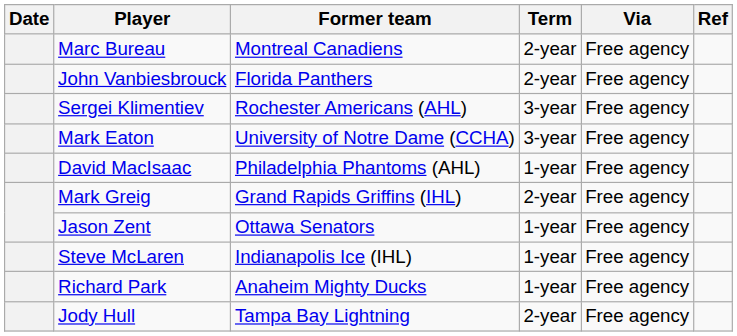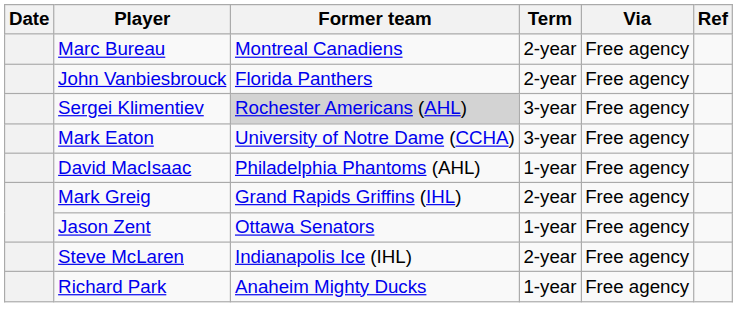 <table class="wikitable plainrowheaders">
 <tr style="background:#ddd; text-align:center;">
 <th>Date</th>
 <th>Player</th>
 <th>Former team</th>
 <th>Term</th>
 <th>Via</th>
 <th>Ref</th>
 </tr>
 <tr>
 <th scope="row"></th>
 <td><a href='#'>Marc Bureau</a></td>
 <td><a href='#'>Montreal Canadiens</a></td>
 <td>2-year</td>
 <td>Free agency</td>
 <td></td>
 </tr>
 <tr>
 <th scope="row"></th>
 <td><a href='#'>John Vanbiesbrouck</a></td>
 <td><a href='#'>Florida Panthers</a></td>
 <td>2-year</td>
 <td>Free agency</td>
 <td></td>
 </tr>
 <tr>
 <th scope="row"></th>
 <td><a href='#'>Sergei Klimentiev</a></td>
-<td><a href='#'>Rochester Americans</a> (<a href='#'>AHL</a>)</td>
+<td style="background: lightgrey;"><a href='#'>Rochester Americans</a> (<a href='#'>AHL</a>)</td>
 <td>3-year</td>
 <td>Free agency</td>
 <td></td>
 </tr>
 <tr>
 <th scope="row"></th>
 <td><a href='#'>Mark Eaton</a></td>
 <td><a href='#'>University of Notre Dame</a> (<a href='#'>CCHA</a>)</td>
 <td>3-year</td>
 <td>Free agency</td>
 <td></td>
 </tr>
 <tr>
 <th scope="row"></th>
 <td><a href='#'>David MacIsaac</a></td>
 <td><a href='#'>Philadelphia Phantoms</a> (AHL)</td>
 <td>1-year</td>
 <td>Free agency</td>
 <td></td>
 </tr>
 <tr>
 <th scope="row" rowspan=2></th>
 <td><a href='#'>Mark Greig</a></td>
 <td><a href='#'>Grand Rapids Griffins</a> (<a href='#'>IHL</a>)</td>
 <td>2-year</td>
 <td>Free agency</td>
 <td></td>
 </tr>
 <tr>
 <td><a href='#'>Jason Zent</a></td>
 <td><a href='#'>Ottawa Senators</a></td>
 <td>1-year</td>
 <td>Free agency</td>
 <td></td>
 </tr>
 <tr>
 <th scope="row"></th>
 <td><a href='#'>Steve McLaren</a></td>
 <td><a href='#'>Indianapolis Ice</a> (IHL)</td>
-<td>1-year</td>
+<td>2-year</td>
 <td>Free agency</td>
 <td></td>
 </tr>
 <tr>
 <th scope="row"></th>
 <td><a href='#'>Richard Park</a></td>
 <td><a href='#'>Anaheim Mighty Ducks</a></td>
 <td>1-year</td>
 <td>Free agency</td>
 <td></td>
 </tr>
-<tr>
-<th scope="row"></th>
-<td><a href='#'>Jody Hull</a></td>
-<td><a href='#'>Tampa Bay Lightning</a></td>
-<td>2-year</td>
-<td>Free agency</td>
-<td></td>
-</tr>
 </table>
